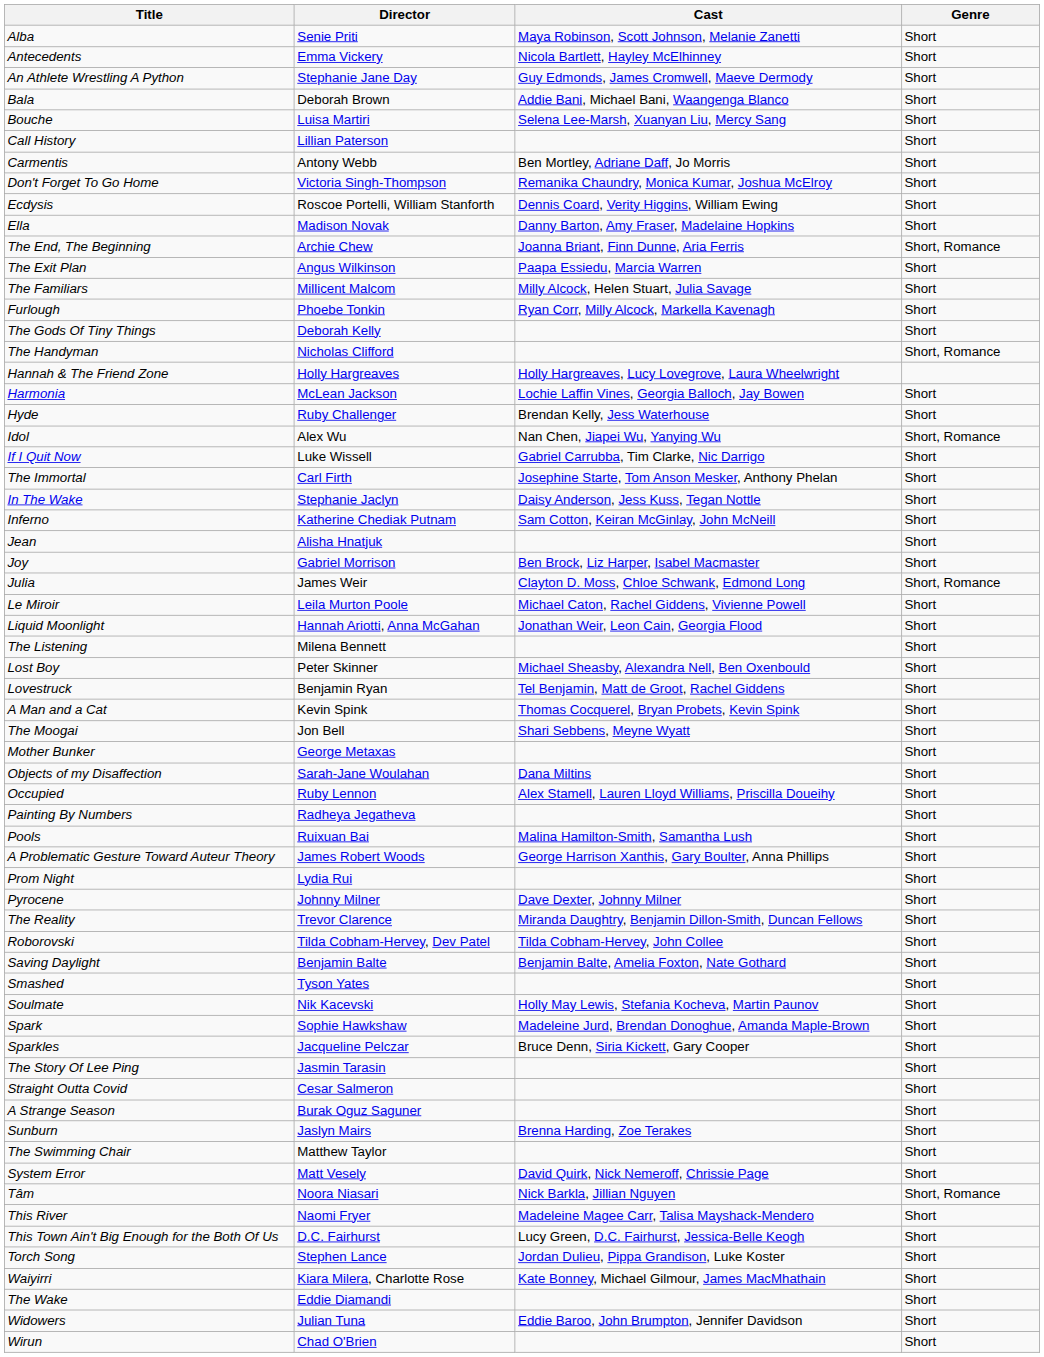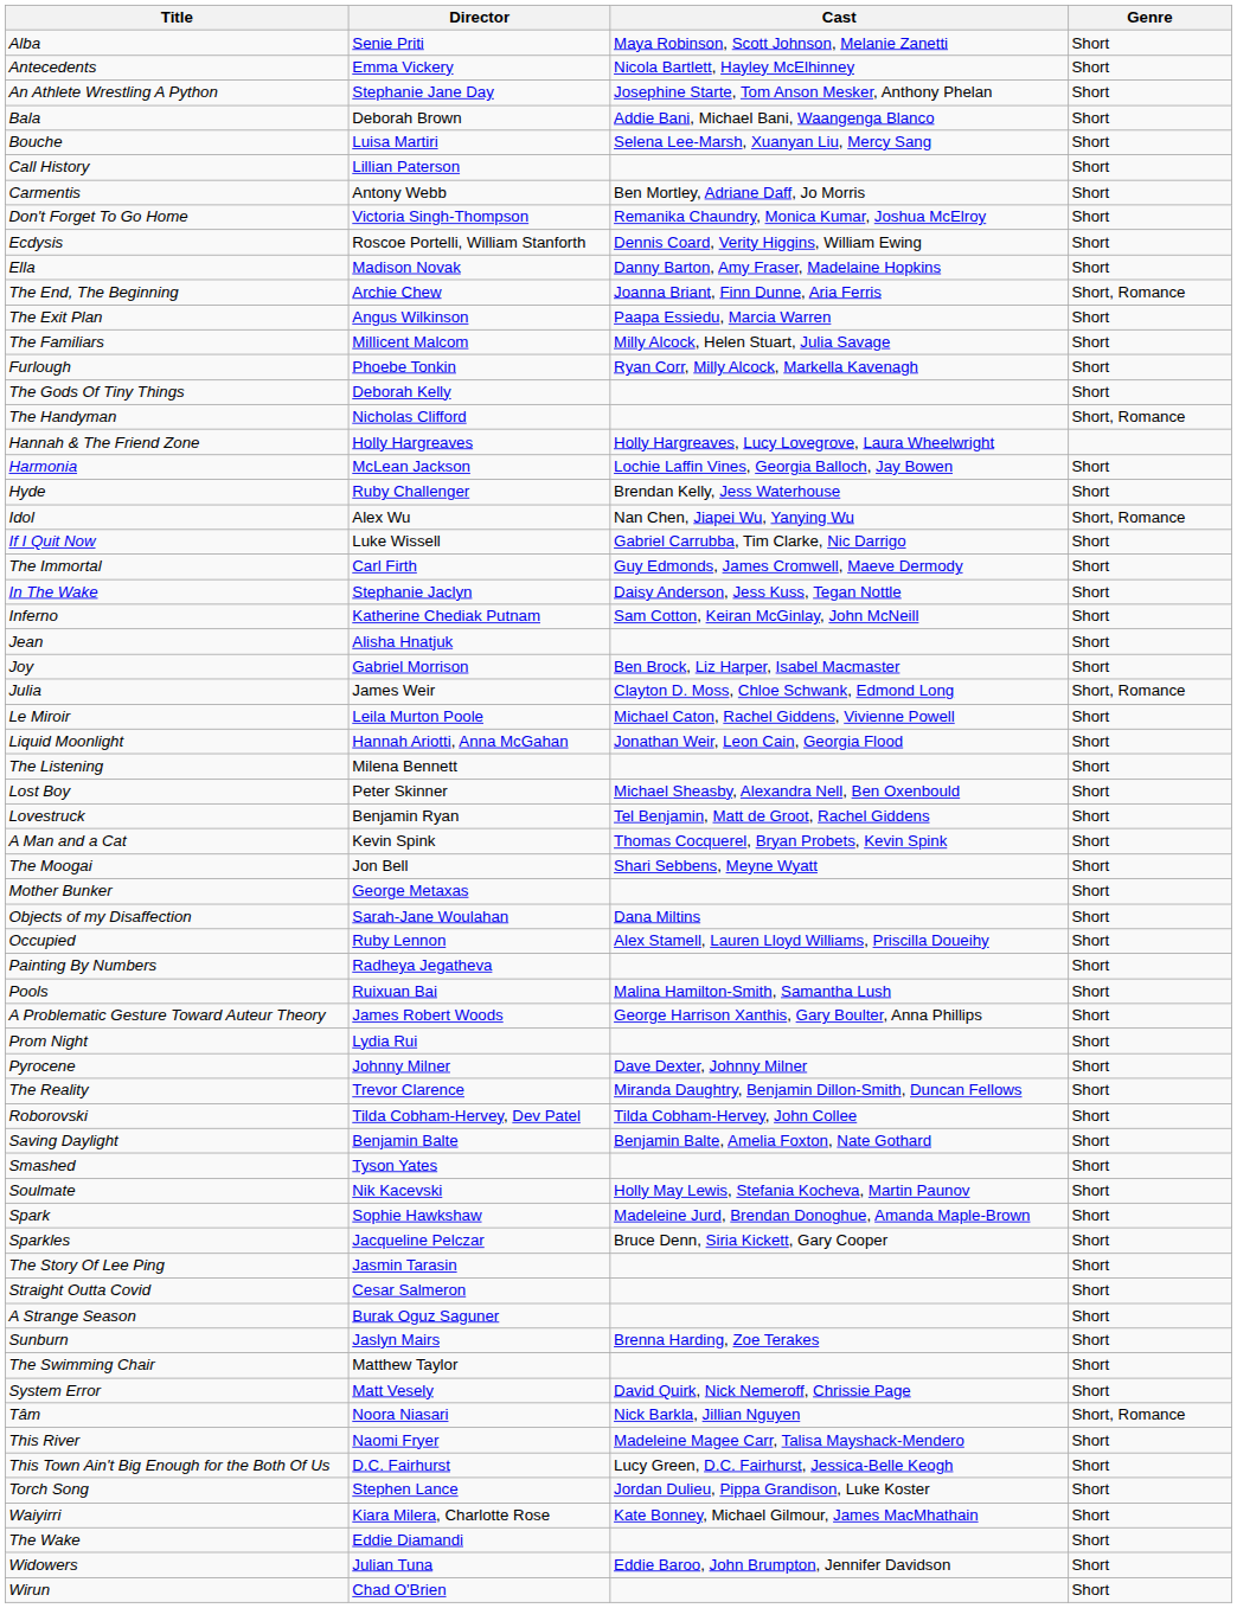 <table class="wikitable sortable">
 <tr>
 <th width="21%">Title</th>
 <th width="16%">Director</th>
 <th width="28%">Cast</th>
 <th width="10%">Genre</th>
 </tr>
 <tr>
 <td><em>Alba</em></td>
 <td><a href='#'>Senie Priti</a></td>
 <td><a href='#'>Maya Robinson</a>, <a href='#'>Scott Johnson</a>, <a href='#'>Melanie Zanetti</a></td>
 <td>Short</td>
 </tr>
 <tr>
 <td><em>Antecedents</em></td>
 <td><a href='#'>Emma Vickery</a></td>
 <td><a href='#'>Nicola Bartlett</a>, <a href='#'>Hayley McElhinney</a></td>
 <td>Short</td>
 </tr>
 <tr>
 <td><em>An Athlete Wrestling A Python</em></td>
 <td><a href='#'>Stephanie Jane Day</a></td>
-<td><a href='#'>Guy Edmonds</a>, <a href='#'>James Cromwell</a>, <a href='#'>Maeve Dermody</a></td>
+<td><a href='#'>Josephine Starte</a>, <a href='#'>Tom Anson Mesker</a>, Anthony Phelan</td>
 <td>Short</td>
 </tr>
 <tr>
 <td><em>Bala</em></td>
 <td>Deborah Brown</td>
 <td><a href='#'>Addie Bani</a>, Michael Bani, <a href='#'>Waangenga Blanco</a></td>
 <td>Short</td>
 </tr>
 <tr>
 <td><em>Bouche</em></td>
 <td><a href='#'>Luisa Martiri</a></td>
 <td><a href='#'>Selena Lee-Marsh</a>, <a href='#'>Xuanyan Liu</a>, <a href='#'>Mercy Sang</a></td>
 <td>Short</td>
 </tr>
 <tr>
 <td><em>Call History</em></td>
 <td><a href='#'>Lillian Paterson</a></td>
 <td></td>
 <td>Short</td>
 </tr>
 <tr>
 <td><em>Carmentis</em></td>
 <td>Antony Webb</td>
 <td>Ben Mortley, <a href='#'>Adriane Daff</a>, Jo Morris</td>
 <td>Short</td>
 </tr>
 <tr>
 <td><em>Don't Forget To Go Home</em></td>
 <td><a href='#'>Victoria Singh-Thompson</a></td>
 <td><a href='#'>Remanika Chaundry</a>, <a href='#'>Monica Kumar</a>, <a href='#'>Joshua McElroy</a></td>
 <td>Short</td>
 </tr>
 <tr>
 <td><em>Ecdysis</em></td>
 <td>Roscoe Portelli, William Stanforth</td>
 <td><a href='#'>Dennis Coard</a>, <a href='#'>Verity Higgins</a>, William Ewing</td>
 <td>Short</td>
 </tr>
 <tr>
 <td><em>Ella</em></td>
 <td><a href='#'>Madison Novak</a></td>
 <td><a href='#'>Danny Barton</a>, <a href='#'>Amy Fraser</a>, <a href='#'>Madelaine Hopkins</a></td>
 <td>Short</td>
 </tr>
 <tr>
 <td data-sort-value="End, The Beginning"><em>The End, The Beginning</em></td>
 <td><a href='#'>Archie Chew</a></td>
 <td><a href='#'>Joanna Briant</a>, <a href='#'>Finn Dunne</a>, <a href='#'>Aria Ferris</a></td>
 <td>Short, Romance</td>
 </tr>
 <tr>
 <td data-sort-value="Exit Plan"><em>The Exit Plan</em></td>
 <td><a href='#'>Angus Wilkinson</a></td>
 <td><a href='#'>Paapa Essiedu</a>, <a href='#'>Marcia Warren</a></td>
 <td>Short</td>
 </tr>
 <tr>
 <td data-sort-value="Familiars"><em>The Familiars</em></td>
 <td><a href='#'>Millicent Malcom</a></td>
 <td><a href='#'>Milly Alcock</a>, Helen Stuart, <a href='#'>Julia Savage</a></td>
 <td>Short</td>
 </tr>
 <tr>
 <td><em>Furlough</em></td>
 <td><a href='#'>Phoebe Tonkin</a></td>
 <td><a href='#'>Ryan Corr</a>, <a href='#'>Milly Alcock</a>, <a href='#'>Markella Kavenagh</a></td>
 <td>Short</td>
 </tr>
 <tr>
 <td data-sort-value="Gods of Tiny Things"><em>The Gods Of Tiny Things</em></td>
 <td><a href='#'>Deborah Kelly</a></td>
 <td></td>
 <td>Short</td>
 </tr>
 <tr>
 <td data-sort-value="Handyman"><em>The Handyman</em></td>
 <td><a href='#'>Nicholas Clifford</a></td>
 <td></td>
 <td>Short, Romance</td>
 </tr>
 <tr>
 <td><em>Hannah & The Friend Zone</em></td>
 <td><a href='#'>Holly Hargreaves</a></td>
 <td><a href='#'>Holly Hargreaves</a>, <a href='#'>Lucy Lovegrove</a>, <a href='#'>Laura Wheelwright</a></td>
 <td></td>
 </tr>
 <tr>
 <td><em><a href='#'>Harmonia</a></em></td>
 <td><a href='#'>McLean Jackson</a></td>
 <td><a href='#'>Lochie Laffin Vines</a>, <a href='#'>Georgia Balloch</a>, <a href='#'>Jay Bowen</a></td>
 <td>Short</td>
 </tr>
 <tr>
 <td><em>Hyde</em></td>
 <td><a href='#'>Ruby Challenger</a></td>
 <td>Brendan Kelly, <a href='#'>Jess Waterhouse</a></td>
 <td>Short</td>
 </tr>
 <tr>
 <td><em>Idol</em></td>
 <td>Alex Wu</td>
 <td>Nan Chen, <a href='#'>Jiapei Wu</a>, <a href='#'>Yanying Wu</a></td>
 <td>Short, Romance</td>
 </tr>
 <tr>
 <td><em><a href='#'>If I Quit Now</a></em></td>
 <td>Luke Wissell</td>
 <td><a href='#'>Gabriel Carrubba</a>, Tim Clarke, <a href='#'>Nic Darrigo</a></td>
 <td>Short</td>
 </tr>
 <tr>
 <td data-sort-value="Immortal"><em>The Immortal</em></td>
 <td><a href='#'>Carl Firth</a></td>
-<td><a href='#'>Josephine Starte</a>, <a href='#'>Tom Anson Mesker</a>, Anthony Phelan</td>
+<td><a href='#'>Guy Edmonds</a>, <a href='#'>James Cromwell</a>, <a href='#'>Maeve Dermody</a></td>
 <td>Short</td>
 </tr>
 <tr>
 <td><em><a href='#'>In The Wake</a></em></td>
 <td><a href='#'>Stephanie Jaclyn</a></td>
 <td><a href='#'>Daisy Anderson</a>, <a href='#'>Jess Kuss</a>, <a href='#'>Tegan Nottle</a></td>
 <td>Short</td>
 </tr>
 <tr>
 <td><em>Inferno</em></td>
 <td><a href='#'>Katherine Chediak Putnam</a></td>
 <td><a href='#'>Sam Cotton</a>, <a href='#'>Keiran McGinlay</a>, <a href='#'>John McNeill</a></td>
 <td>Short</td>
 </tr>
 <tr>
 <td><em>Jean</em></td>
 <td><a href='#'>Alisha Hnatjuk</a></td>
 <td></td>
 <td>Short</td>
 </tr>
 <tr>
 <td><em>Joy</em></td>
 <td><a href='#'>Gabriel Morrison</a></td>
 <td><a href='#'>Ben Brock</a>, <a href='#'>Liz Harper</a>, <a href='#'>Isabel Macmaster</a></td>
 <td>Short</td>
 </tr>
 <tr>
 <td><em>Julia</em></td>
 <td>James Weir</td>
 <td><a href='#'>Clayton D. Moss</a>, <a href='#'>Chloe Schwank</a>, <a href='#'>Edmond Long</a></td>
 <td>Short, Romance</td>
 </tr>
 <tr>
 <td data-sort-value="Miroir"><em>Le Miroir</em></td>
 <td><a href='#'>Leila Murton Poole</a></td>
 <td><a href='#'>Michael Caton</a>, <a href='#'>Rachel Giddens</a>, <a href='#'>Vivienne Powell</a></td>
 <td>Short</td>
 </tr>
 <tr>
 <td><em>Liquid Moonlight</em></td>
 <td><a href='#'>Hannah Ariotti</a>, <a href='#'>Anna McGahan</a></td>
 <td><a href='#'>Jonathan Weir</a>, <a href='#'>Leon Cain</a>, <a href='#'>Georgia Flood</a></td>
 <td>Short</td>
 </tr>
 <tr>
 <td data-sort-value="Listening"><em>The Listening</em></td>
 <td>Milena Bennett</td>
 <td></td>
 <td>Short</td>
 </tr>
 <tr>
 <td><em>Lost Boy</em></td>
 <td>Peter Skinner</td>
 <td><a href='#'>Michael Sheasby</a>, <a href='#'>Alexandra Nell</a>, <a href='#'>Ben Oxenbould</a></td>
 <td>Short</td>
 </tr>
 <tr>
 <td><em>Lovestruck</em></td>
 <td>Benjamin Ryan</td>
 <td><a href='#'>Tel Benjamin</a>, <a href='#'>Matt de Groot</a>, <a href='#'>Rachel Giddens</a></td>
 <td>Short</td>
 </tr>
 <tr>
 <td data-sort-value="Man and a Cat"><em>A Man and a Cat</em></td>
 <td>Kevin Spink</td>
 <td><a href='#'>Thomas Cocquerel</a>, <a href='#'>Bryan Probets</a>, <a href='#'>Kevin Spink</a></td>
 <td>Short</td>
 </tr>
 <tr>
 <td data-sort-value="Moogai"><em>The Moogai</em></td>
 <td>Jon Bell</td>
 <td><a href='#'>Shari Sebbens</a>, <a href='#'>Meyne Wyatt</a></td>
 <td>Short</td>
 </tr>
 <tr>
 <td><em>Mother Bunker</em></td>
 <td><a href='#'>George Metaxas</a></td>
 <td></td>
 <td>Short</td>
 </tr>
 <tr>
 <td><em>Objects of my Disaffection</em></td>
 <td><a href='#'>Sarah-Jane Woulahan</a></td>
 <td><a href='#'>Dana Miltins</a></td>
 <td>Short</td>
 </tr>
 <tr>
 <td><em>Occupied</em></td>
 <td><a href='#'>Ruby Lennon</a></td>
 <td><a href='#'>Alex Stamell</a>, <a href='#'>Lauren Lloyd Williams</a>, <a href='#'>Priscilla Doueihy</a></td>
 <td>Short</td>
 </tr>
 <tr>
 <td><em>Painting By Numbers</em></td>
 <td><a href='#'>Radheya Jegatheva</a></td>
 <td></td>
 <td>Short</td>
 </tr>
 <tr>
 <td><em>Pools</em></td>
 <td><a href='#'>Ruixuan Bai</a></td>
 <td><a href='#'>Malina Hamilton-Smith</a>, <a href='#'>Samantha Lush</a></td>
 <td>Short</td>
 </tr>
 <tr>
 <td data-sort-value="Problematic Gesture"><em>A Problematic Gesture Toward Auteur Theory</em></td>
 <td><a href='#'>James Robert Woods</a></td>
 <td><a href='#'>George Harrison Xanthis</a>, <a href='#'>Gary Boulter</a>, Anna Phillips</td>
 <td>Short</td>
 </tr>
 <tr>
 <td><em>Prom Night</em></td>
 <td><a href='#'>Lydia Rui</a></td>
 <td></td>
 <td>Short</td>
 </tr>
 <tr>
 <td><em>Pyrocene</em></td>
 <td><a href='#'>Johnny Milner</a></td>
 <td><a href='#'>Dave Dexter</a>, <a href='#'>Johnny Milner</a></td>
 <td>Short</td>
 </tr>
 <tr>
 <td data-sort-value="Reality"><em>The Reality</em></td>
 <td><a href='#'>Trevor Clarence</a></td>
 <td><a href='#'>Miranda Daughtry</a>, <a href='#'>Benjamin Dillon-Smith</a>, <a href='#'>Duncan Fellows</a></td>
 <td>Short</td>
 </tr>
 <tr>
 <td><em>Roborovski</em></td>
 <td><a href='#'>Tilda Cobham-Hervey</a>, <a href='#'>Dev Patel</a></td>
 <td><a href='#'>Tilda Cobham-Hervey</a>, <a href='#'>John Collee</a></td>
 <td>Short</td>
 </tr>
 <tr>
 <td><em>Saving Daylight</em></td>
 <td><a href='#'>Benjamin Balte</a></td>
 <td><a href='#'>Benjamin Balte</a>, <a href='#'>Amelia Foxton</a>, <a href='#'>Nate Gothard</a></td>
 <td>Short</td>
 </tr>
 <tr>
 <td><em>Smashed</em></td>
 <td><a href='#'>Tyson Yates</a></td>
 <td></td>
 <td>Short</td>
 </tr>
 <tr>
 <td><em>Soulmate</em></td>
 <td><a href='#'>Nik Kacevski</a></td>
 <td><a href='#'>Holly May Lewis</a>, <a href='#'>Stefania Kocheva</a>, <a href='#'>Martin Paunov</a></td>
 <td>Short</td>
 </tr>
 <tr>
 <td><em>Spark</em></td>
 <td><a href='#'>Sophie Hawkshaw</a></td>
 <td><a href='#'>Madeleine Jurd</a>, <a href='#'>Brendan Donoghue</a>, <a href='#'>Amanda Maple-Brown</a></td>
 <td>Short</td>
 </tr>
 <tr>
 <td><em>Sparkles</em></td>
 <td><a href='#'>Jacqueline Pelczar</a></td>
 <td>Bruce Denn, <a href='#'>Siria Kickett</a>, Gary Cooper</td>
 <td>Short</td>
 </tr>
 <tr>
 <td data-sort-value="Story of Lee Ping"><em>The Story Of Lee Ping</em></td>
 <td><a href='#'>Jasmin Tarasin</a></td>
 <td></td>
 <td>Short</td>
 </tr>
 <tr>
 <td><em>Straight Outta Covid</em></td>
 <td><a href='#'>Cesar Salmeron</a></td>
 <td></td>
 <td>Short</td>
 </tr>
 <tr>
 <td data-sort-value="Strange Reason"><em>A Strange Season</em></td>
 <td><a href='#'>Burak Oguz Saguner</a></td>
 <td></td>
 <td>Short</td>
 </tr>
 <tr>
 <td><em>Sunburn</em></td>
 <td><a href='#'>Jaslyn Mairs</a></td>
 <td><a href='#'>Brenna Harding</a>, <a href='#'>Zoe Terakes</a></td>
 <td>Short</td>
 </tr>
 <tr>
 <td data-sort-value="Swimming Chair"><em>The Swimming Chair</em></td>
 <td>Matthew Taylor</td>
 <td></td>
 <td>Short</td>
 </tr>
 <tr>
 <td><em>System Error</em></td>
 <td><a href='#'>Matt Vesely</a></td>
 <td><a href='#'>David Quirk</a>, <a href='#'>Nick Nemeroff</a>, <a href='#'>Chrissie Page</a></td>
 <td>Short</td>
 </tr>
 <tr>
 <td><em>Tâm</em></td>
 <td><a href='#'>Noora Niasari</a></td>
 <td><a href='#'>Nick Barkla</a>, <a href='#'>Jillian Nguyen</a></td>
 <td>Short, Romance</td>
 </tr>
 <tr>
 <td><em>This River</em></td>
 <td><a href='#'>Naomi Fryer</a></td>
 <td><a href='#'>Madeleine Magee Carr</a>, <a href='#'>Talisa Mayshack-Mendero</a></td>
 <td>Short</td>
 </tr>
 <tr>
 <td><em>This Town Ain't Big Enough for the Both Of Us</em></td>
 <td><a href='#'>D.C. Fairhurst</a></td>
 <td>Lucy Green, <a href='#'>D.C. Fairhurst</a>, <a href='#'>Jessica-Belle Keogh</a></td>
 <td>Short</td>
 </tr>
 <tr>
 <td><em>Torch Song</em></td>
 <td><a href='#'>Stephen Lance</a></td>
 <td><a href='#'>Jordan Dulieu</a>, <a href='#'>Pippa Grandison</a>, Luke Koster</td>
 <td>Short</td>
 </tr>
 <tr>
 <td><em>Waiyirri</em></td>
 <td><a href='#'>Kiara Milera</a>, Charlotte Rose</td>
 <td><a href='#'>Kate Bonney</a>, Michael Gilmour, <a href='#'>James MacMhathain</a></td>
 <td>Short</td>
 </tr>
 <tr>
 <td data-sort-value="Wake"><em>The Wake</em></td>
 <td><a href='#'>Eddie Diamandi</a></td>
 <td></td>
 <td>Short</td>
 </tr>
 <tr>
 <td><em>Widowers</em></td>
 <td><a href='#'>Julian Tuna</a></td>
 <td><a href='#'>Eddie Baroo</a>, <a href='#'>John Brumpton</a>, Jennifer Davidson</td>
 <td>Short</td>
 </tr>
 <tr>
 <td><em>Wirun</em></td>
 <td><a href='#'>Chad O'Brien</a></td>
 <td></td>
 <td>Short</td>
 </tr>
 </table>
